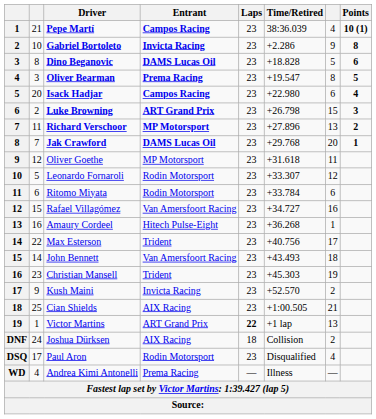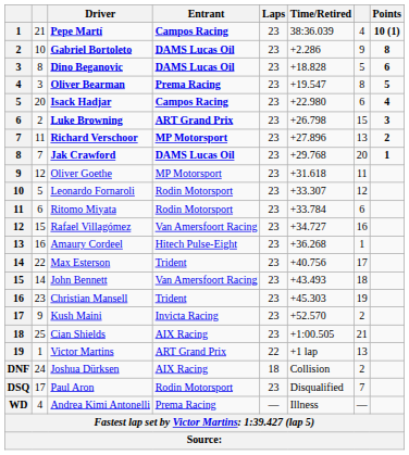 <table class="wikitable" style="font-size:85%">
 <tr>
 <th scope="col"></th>
 <th scope="col"></th>
 <th scope="col">Driver</th>
 <th scope="col">Entrant</th>
 <th scope="col">Laps</th>
 <th scope="col">Time/Retired</th>
 <th scope="col"></th>
 <th scope="col">Points</th>
 </tr>
 <tr>
 <th>1</th>
 <td align="center">21</td>
 <td> <strong><a href='#'>Pepe Martí</a></strong></td>
 <td><strong><a href='#'>Campos Racing</a></strong></td>
 <td align="center">23</td>
 <td>38:36.039</td>
 <td align="center">4</td>
 <td align="center"><strong>10 (1)</strong></td>
 </tr>
 <tr>
 <th>2</th>
 <td align="center">10</td>
 <td> <strong><a href='#'>Gabriel Bortoleto</a></strong></td>
-<td><strong><a href='#'>Invicta Racing</a></strong></td>
+<td><strong><a href='#'>DAMS Lucas Oil</a></strong></td>
 <td align="center">23</td>
 <td>+2.286</td>
 <td align="center">9</td>
 <td align="center"><strong>8</strong></td>
 </tr>
 <tr>
 <th>3</th>
 <td align="center">8</td>
 <td><strong> <a href='#'>Dino Beganovic</a></strong></td>
 <td><strong><a href='#'>DAMS Lucas Oil</a></strong></td>
 <td align="center">23</td>
 <td>+18.828</td>
 <td align="center">5</td>
 <td align="center"><strong>6</strong></td>
 </tr>
 <tr>
 <th>4</th>
 <td align="center">3</td>
 <td> <strong><a href='#'>Oliver Bearman</a></strong></td>
 <td><strong><a href='#'>Prema Racing</a></strong></td>
 <td align="center">23</td>
 <td>+19.547</td>
 <td align="center">8</td>
 <td align="center"><strong>5</strong></td>
 </tr>
 <tr>
 <th>5</th>
 <td align="center">20</td>
 <td><strong> <a href='#'>Isack Hadjar</a></strong></td>
 <td><strong><a href='#'>Campos Racing</a></strong></td>
 <td align="center">23</td>
 <td>+22.980</td>
 <td align="center">6</td>
 <td align="center"><strong>4</strong></td>
 </tr>
 <tr>
 <th>6</th>
 <td align="center">2</td>
 <td> <strong><a href='#'>Luke Browning</a></strong></td>
 <td><strong><a href='#'>ART Grand Prix</a></strong></td>
 <td align="center">23</td>
 <td>+26.798</td>
 <td align="center">15</td>
 <td align="center"><strong>3</strong></td>
 </tr>
 <tr>
 <th>7</th>
 <td align="center">11</td>
 <td> <strong><a href='#'>Richard Verschoor</a></strong></td>
 <td><strong><a href='#'>MP Motorsport</a></strong></td>
 <td align="center">23</td>
 <td>+27.896</td>
 <td align="center">13</td>
 <td align="center"><strong>2</strong></td>
 </tr>
 <tr>
 <th>8</th>
 <td align="center">7</td>
 <td> <strong><a href='#'>Jak Crawford</a></strong></td>
 <td><strong><a href='#'>DAMS Lucas Oil</a></strong></td>
 <td align="center">23</td>
 <td>+29.768</td>
 <td align="center">20</td>
 <td align="center"><strong>1</strong></td>
 </tr>
 <tr>
 <th>9</th>
 <td align="center">12</td>
 <td> <a href='#'>Oliver Goethe</a></td>
 <td><a href='#'>MP Motorsport</a></td>
 <td align="center">23</td>
 <td>+31.618</td>
 <td align="center">11</td>
 <td align="center"></td>
 </tr>
 <tr>
 <th>10</th>
 <td align="center">5</td>
 <td> <a href='#'>Leonardo Fornaroli</a></td>
 <td><a href='#'>Rodin Motorsport</a></td>
 <td align="center">23</td>
 <td>+33.307</td>
 <td align="center">12</td>
 <td align="center"></td>
 </tr>
 <tr>
 <th>11</th>
 <td align="center">6</td>
 <td> <a href='#'>Ritomo Miyata</a></td>
 <td><a href='#'>Rodin Motorsport</a></td>
 <td align="center">23</td>
 <td>+33.784</td>
 <td align="center">6</td>
 <td></td>
 </tr>
 <tr>
 <th>12</th>
 <td align="center">15</td>
 <td> <a href='#'>Rafael Villagómez</a></td>
 <td><a href='#'>Van Amersfoort Racing</a></td>
 <td align="center">23</td>
 <td>+34.727</td>
 <td align="center">16</td>
 <td></td>
 </tr>
 <tr>
 <th>13</th>
 <td align="center">16</td>
 <td> <a href='#'>Amaury Cordeel</a></td>
 <td><a href='#'>Hitech Pulse-Eight</a></td>
 <td align="center">23</td>
 <td>+36.268</td>
 <td align="center">1</td>
 <td></td>
 </tr>
 <tr>
 <th>14</th>
 <td align="center">22</td>
 <td> <a href='#'>Max Esterson</a></td>
 <td><a href='#'>Trident</a></td>
 <td align="center">23</td>
 <td>+40.756</td>
 <td align="center">17</td>
 <td></td>
 </tr>
 <tr>
 <th>15</th>
 <td align="center">14</td>
 <td> <a href='#'>John Bennett</a></td>
 <td><a href='#'>Van Amersfoort Racing</a></td>
 <td align="center">23</td>
 <td>+43.493</td>
 <td align="center">18</td>
 <td></td>
 </tr>
 <tr>
 <th>16</th>
 <td align="center">23</td>
 <td> <a href='#'>Christian Mansell</a></td>
 <td><a href='#'>Trident</a></td>
 <td align="center">23</td>
 <td>+45.303</td>
 <td align="center">19</td>
 <td></td>
 </tr>
 <tr>
 <th>17</th>
 <td align="center">9</td>
 <td> <a href='#'>Kush Maini</a></td>
 <td><a href='#'>Invicta Racing</a></td>
 <td align="center">23</td>
 <td>+52.570</td>
 <td align="center">2</td>
 <td></td>
 </tr>
 <tr>
 <th>18</th>
 <td align="center">25</td>
 <td> <a href='#'>Cian Shields</a></td>
 <td><a href='#'>AIX Racing</a></td>
 <td align="center">23</td>
 <td>+1:00.505</td>
 <td align="center">21</td>
 <td align="center"></td>
 </tr>
 <tr>
 <th>19</th>
 <td align="center">1</td>
 <td> <a href='#'>Victor Martins</a></td>
 <td><a href='#'>ART Grand Prix</a></td>
-<td align="center"><strong>22</strong></td>
+<td align="center">22</td>
 <td>+1 lap</td>
 <td align="center">13</td>
 <td align="center"></td>
 </tr>
 <tr>
 <th>DNF</th>
 <td align="center">24</td>
 <td> <a href='#'>Joshua Dürksen</a></td>
 <td><a href='#'>AIX Racing</a></td>
 <td align="center">18</td>
 <td>Collision</td>
 <td align="center">2</td>
 <td></td>
 </tr>
 <tr>
 <th>DSQ</th>
 <td align="center">17</td>
 <td> <a href='#'>Paul Aron</a></td>
 <td><a href='#'>Rodin Motorsport</a></td>
 <td align="center">23</td>
 <td>Disqualified</td>
-<td align="center">4</td>
+<td align="center">7</td>
 <td></td>
 </tr>
 <tr>
 <th>WD</th>
 <td align="center">4</td>
 <td> <a href='#'>Andrea Kimi Antonelli</a></td>
 <td><a href='#'>Prema Racing</a></td>
 <td align="center">—</td>
 <td>Illness</td>
 <td align="center">—</td>
 <td></td>
 </tr>
 <tr>
 <th colspan="8"><em>Fastest lap set by <strong> <a href='#'>Victor Martins</a></strong>: 1:39.427 (lap 5)</em></th>
 </tr>
 <tr>
 <th colspan="8">Source:</th>
 </tr>
 </table>
